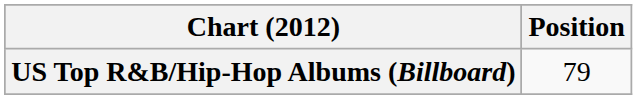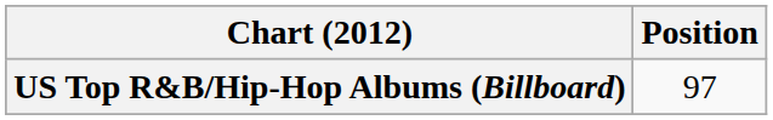 <table class="wikitable plainrowheaders" style="text-align:center">
 <tr>
 <th scope="col">Chart (2012)</th>
 <th scope="col">Position</th>
 </tr>
 <tr>
 <th scope="row">US Top R&B/Hip-Hop Albums (<em>Billboard</em>)</th>
-<td>79</td>
+<td>97</td>
 </tr>
 </table>
